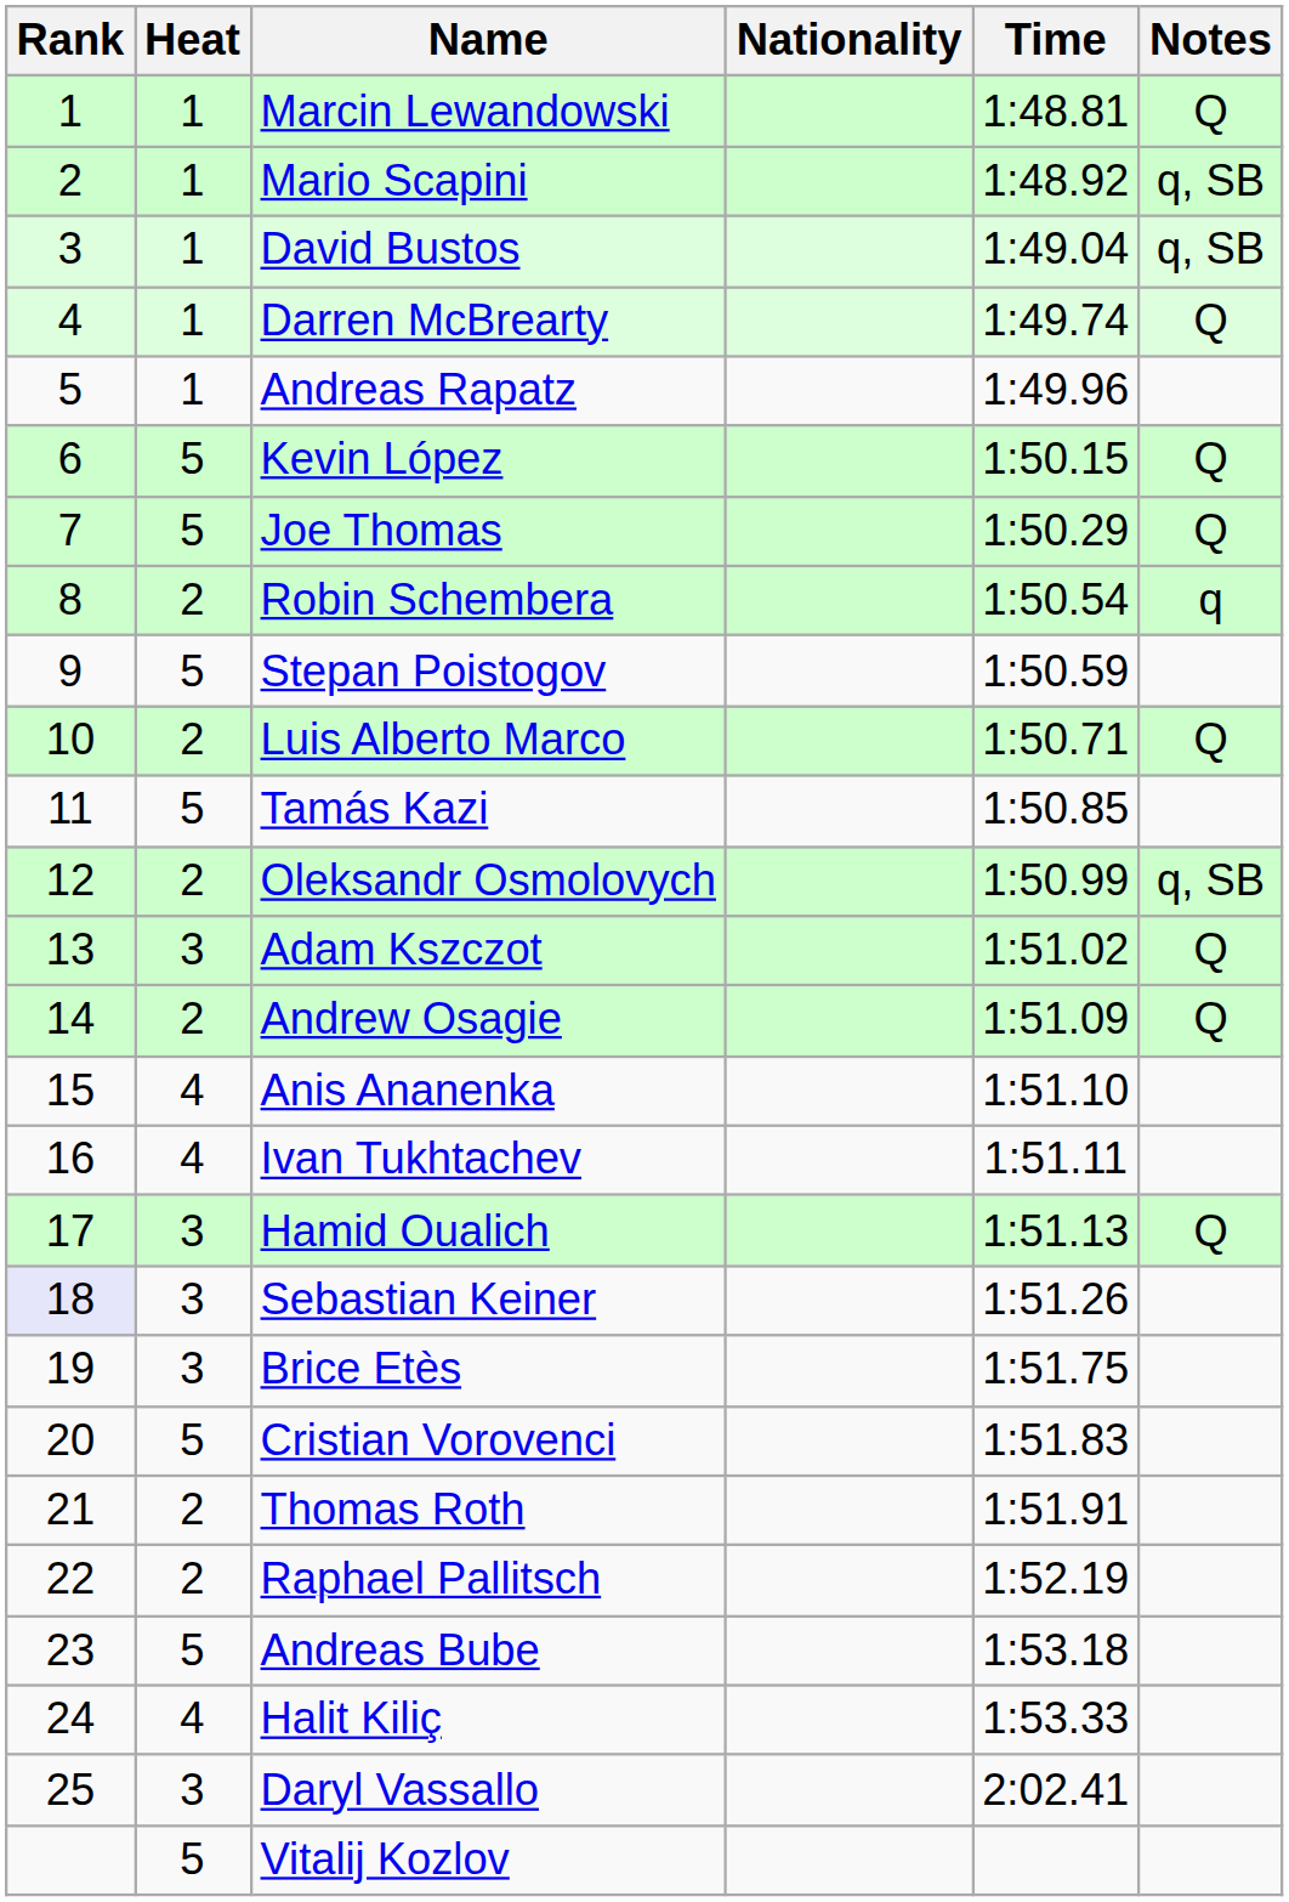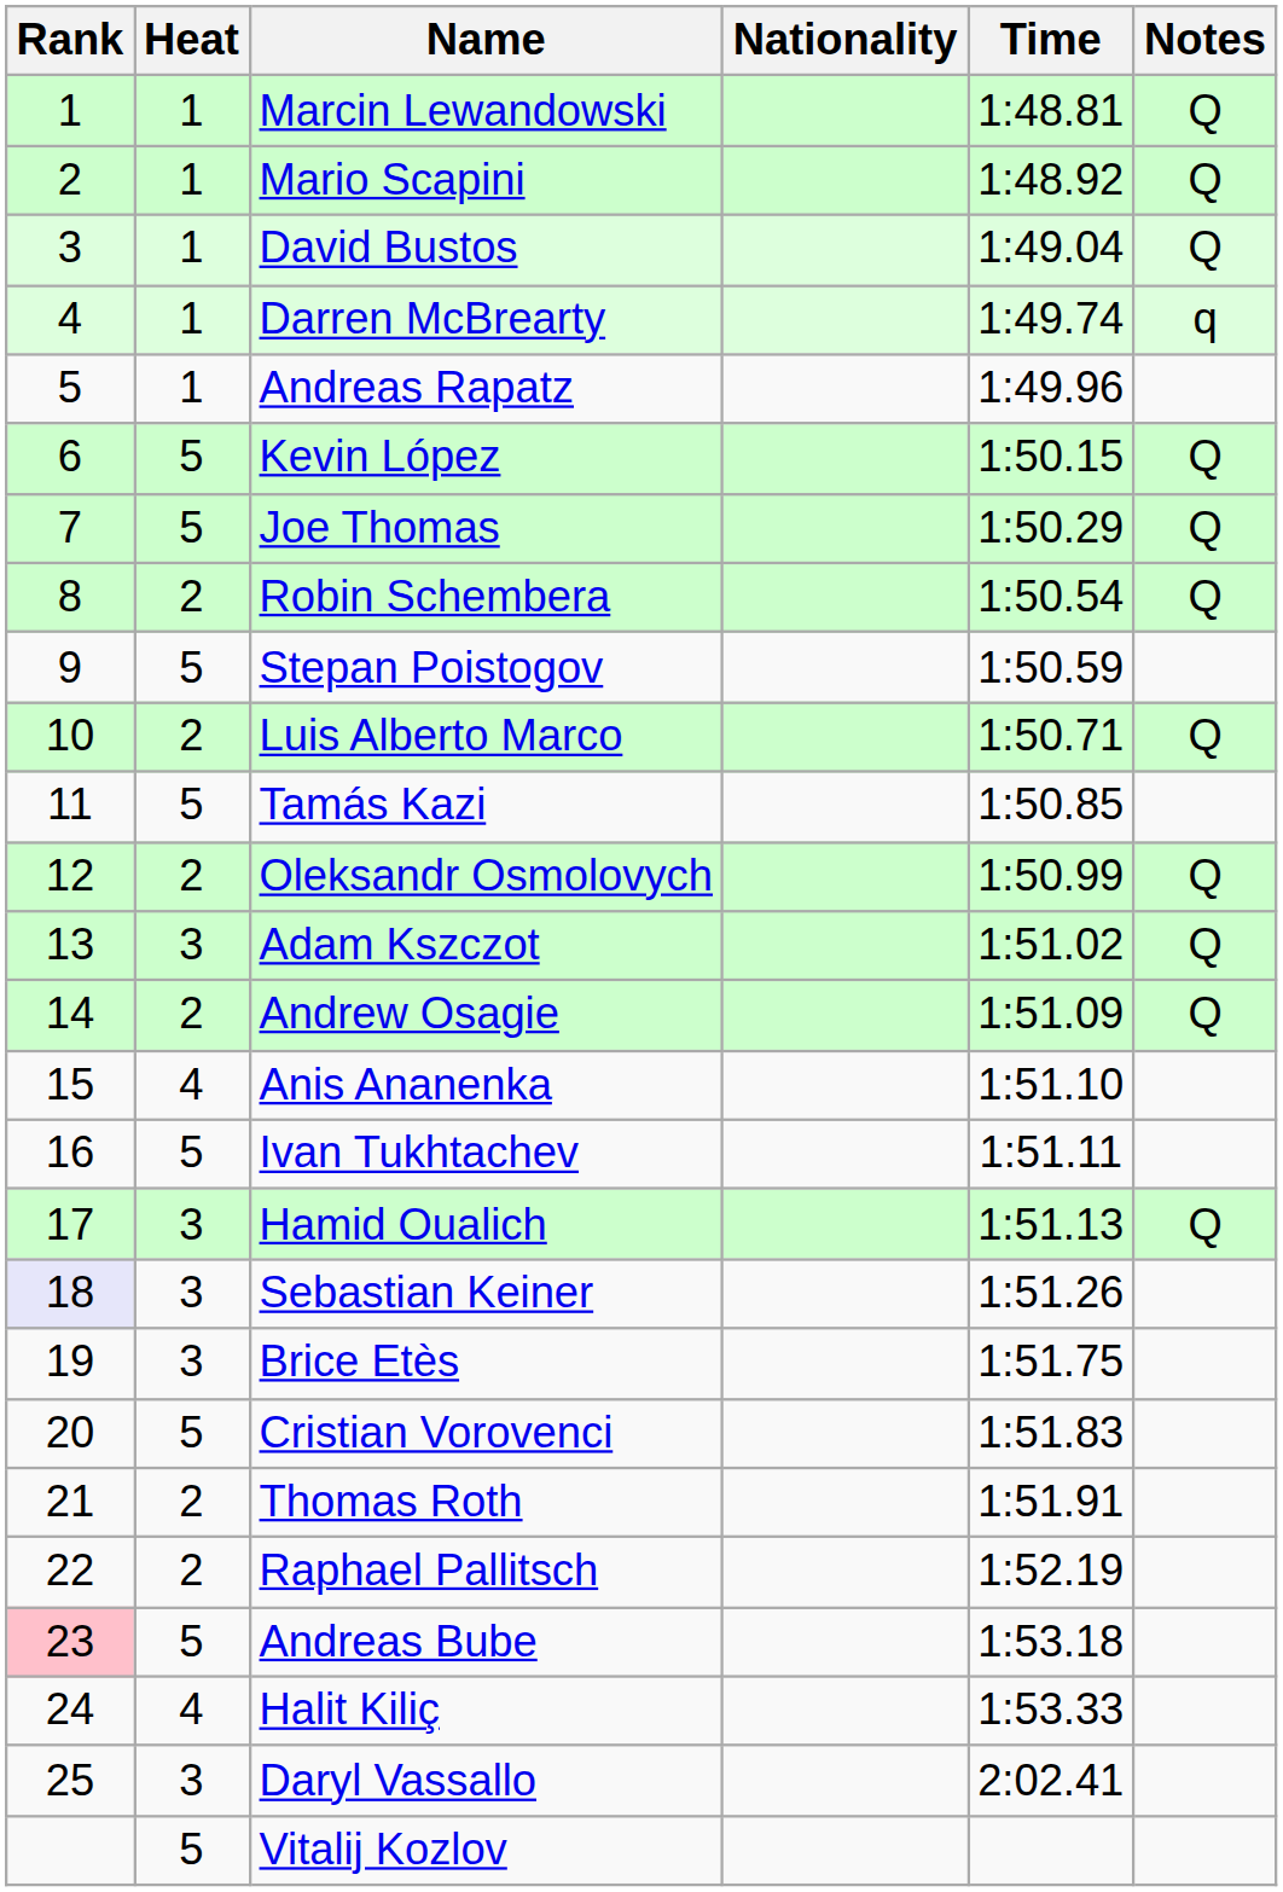 <table class="wikitable sortable" style="text-align:center">
 <tr>
 <th>Rank</th>
 <th>Heat</th>
 <th>Name</th>
 <th>Nationality</th>
 <th>Time</th>
 <th>Notes</th>
 </tr>
 <tr bgcolor=ccffcc>
 <td>1</td>
 <td>1</td>
 <td align=left><a href='#'>Marcin Lewandowski</a></td>
 <td align=left></td>
 <td>1:48.81</td>
 <td>Q</td>
 </tr>
 <tr bgcolor=ccffcc>
 <td>2</td>
 <td>1</td>
 <td align=left><a href='#'>Mario Scapini</a></td>
 <td align=left></td>
 <td>1:48.92</td>
-<td>q, SB</td>
+<td>Q</td>
 </tr>
 <tr bgcolor=ddffdd>
 <td>3</td>
 <td>1</td>
 <td align=left><a href='#'>David Bustos</a></td>
 <td align=left></td>
 <td>1:49.04</td>
-<td>q, SB</td>
+<td>Q</td>
 </tr>
 <tr bgcolor=ddffdd>
 <td>4</td>
 <td>1</td>
 <td align=left><a href='#'>Darren McBrearty</a></td>
 <td align=left></td>
 <td>1:49.74</td>
-<td>Q</td>
+<td>q</td>
 </tr>
 <tr>
 <td>5</td>
 <td>1</td>
 <td align=left><a href='#'>Andreas Rapatz</a></td>
 <td align=left></td>
 <td>1:49.96</td>
 <td></td>
 </tr>
 <tr bgcolor=ccffcc>
 <td>6</td>
 <td>5</td>
 <td align=left><a href='#'>Kevin López</a></td>
 <td align=left></td>
 <td>1:50.15</td>
 <td>Q</td>
 </tr>
 <tr bgcolor=ccffcc>
 <td>7</td>
 <td>5</td>
 <td align=left><a href='#'>Joe Thomas</a></td>
 <td align=left></td>
 <td>1:50.29</td>
 <td>Q</td>
 </tr>
 <tr bgcolor=ccffcc>
 <td>8</td>
 <td>2</td>
 <td align=left><a href='#'>Robin Schembera</a></td>
 <td align=left></td>
 <td>1:50.54</td>
-<td>q</td>
+<td>Q</td>
 </tr>
 <tr>
 <td>9</td>
 <td>5</td>
 <td align=left><a href='#'>Stepan Poistogov</a></td>
 <td align=left></td>
 <td>1:50.59</td>
 <td></td>
 </tr>
 <tr bgcolor=ccffcc>
 <td>10</td>
 <td>2</td>
 <td align=left><a href='#'>Luis Alberto Marco</a></td>
 <td align=left></td>
 <td>1:50.71</td>
 <td>Q</td>
 </tr>
 <tr>
 <td>11</td>
 <td>5</td>
 <td align=left><a href='#'>Tamás Kazi</a></td>
 <td align=left></td>
 <td>1:50.85</td>
 <td></td>
 </tr>
 <tr bgcolor=ccffcc>
 <td>12</td>
 <td>2</td>
 <td align=left><a href='#'>Oleksandr Osmolovych</a></td>
 <td align=left></td>
 <td>1:50.99</td>
-<td>q, SB</td>
+<td>Q</td>
 </tr>
 <tr bgcolor=ccffcc>
 <td>13</td>
 <td>3</td>
 <td align=left><a href='#'>Adam Kszczot</a></td>
 <td align=left></td>
 <td>1:51.02</td>
 <td>Q</td>
 </tr>
 <tr bgcolor=ccffcc>
 <td>14</td>
 <td>2</td>
 <td align=left><a href='#'>Andrew Osagie</a></td>
 <td align=left></td>
 <td>1:51.09</td>
 <td>Q</td>
 </tr>
 <tr>
 <td>15</td>
 <td>4</td>
 <td align=left><a href='#'>Anis Ananenka</a></td>
 <td align=left></td>
 <td>1:51.10</td>
 <td></td>
 </tr>
 <tr>
 <td>16</td>
-<td>4</td>
+<td>5</td>
 <td align=left><a href='#'>Ivan Tukhtachev</a></td>
 <td align=left></td>
 <td>1:51.11</td>
 <td></td>
 </tr>
 <tr bgcolor=ccffcc>
 <td>17</td>
 <td>3</td>
 <td align=left><a href='#'>Hamid Oualich</a></td>
 <td align=left></td>
 <td>1:51.13</td>
 <td>Q</td>
 </tr>
 <tr>
 <td style="background: lavender;">18</td>
 <td>3</td>
 <td align=left><a href='#'>Sebastian Keiner</a></td>
 <td align=left></td>
 <td>1:51.26</td>
 <td></td>
 </tr>
 <tr>
 <td>19</td>
 <td>3</td>
 <td align=left><a href='#'>Brice Etès</a></td>
 <td align=left></td>
 <td>1:51.75</td>
 <td></td>
 </tr>
 <tr>
 <td>20</td>
 <td>5</td>
 <td align=left><a href='#'>Cristian Vorovenci</a></td>
 <td align=left></td>
 <td>1:51.83</td>
 <td></td>
 </tr>
 <tr>
 <td>21</td>
 <td>2</td>
 <td align=left><a href='#'>Thomas Roth</a></td>
 <td align=left></td>
 <td>1:51.91</td>
 <td></td>
 </tr>
 <tr>
 <td>22</td>
 <td>2</td>
 <td align=left><a href='#'>Raphael Pallitsch</a></td>
 <td align=left></td>
 <td>1:52.19</td>
 <td></td>
 </tr>
 <tr>
-<td>23</td>
+<td style="background: pink;">23</td>
 <td>5</td>
 <td align=left><a href='#'>Andreas Bube</a></td>
 <td align=left></td>
 <td>1:53.18</td>
 <td></td>
 </tr>
 <tr>
 <td>24</td>
 <td>4</td>
 <td align=left><a href='#'>Halit Kiliç</a></td>
 <td align=left></td>
 <td>1:53.33</td>
 <td></td>
 </tr>
 <tr>
 <td>25</td>
 <td>3</td>
 <td align=left><a href='#'>Daryl Vassallo</a></td>
 <td align=left></td>
 <td>2:02.41</td>
 <td></td>
 </tr>
 <tr>
 <td></td>
 <td>5</td>
 <td align=left><a href='#'>Vitalij Kozlov</a></td>
 <td align=left></td>
 <td></td>
 <td></td>
 </tr>
 </table>
